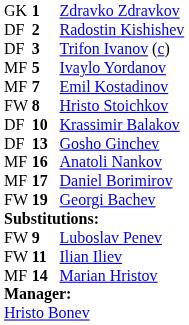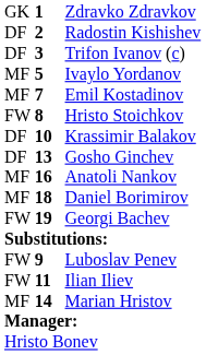 <table style="font-size: 90%" cellspacing="0" cellpadding="0" align="center">
 <tr>
 <th width="25"></th>
 <th width="25"></th>
 </tr>
 <tr>
 <td>GK</td>
 <td><strong>1</strong></td>
 <td><a href='#'>Zdravko Zdravkov</a></td>
 </tr>
 <tr>
 <td>DF</td>
 <td><strong>2</strong></td>
 <td><a href='#'>Radostin Kishishev</a></td>
 </tr>
 <tr>
 <td>DF</td>
 <td><strong>3</strong></td>
 <td><a href='#'>Trifon Ivanov</a> (<a href='#'>c</a>)</td>
 </tr>
 <tr>
 <td>MF</td>
 <td><strong>5</strong></td>
 <td><a href='#'>Ivaylo Yordanov</a></td>
 </tr>
 <tr>
 <td>MF</td>
 <td><strong>7</strong></td>
 <td><a href='#'>Emil Kostadinov</a></td>
 </tr>
 <tr>
 <td>FW</td>
 <td><strong>8</strong></td>
 <td><a href='#'>Hristo Stoichkov</a></td>
 <td></td>
 <td></td>
 </tr>
 <tr>
 <td>DF</td>
 <td><strong>10</strong></td>
 <td><a href='#'>Krassimir Balakov</a></td>
 <td></td>
 <td></td>
 </tr>
 <tr>
 <td>DF</td>
 <td><strong>13</strong></td>
 <td><a href='#'>Gosho Ginchev</a></td>
 </tr>
 <tr>
 <td>MF</td>
 <td><strong>16</strong></td>
 <td><a href='#'>Anatoli Nankov</a></td>
 <td></td>
 <td></td>
 </tr>
 <tr>
 <td>MF</td>
-<td><strong>17</strong></td>
+<td><strong>18</strong></td>
 <td><a href='#'>Daniel Borimirov</a></td>
 </tr>
 <tr>
 <td>FW</td>
 <td><strong>19</strong></td>
 <td><a href='#'>Georgi Bachev</a></td>
 <td></td>
 </tr>
 <tr>
 <td colspan=3><strong>Substitutions:</strong></td>
 </tr>
 <tr>
 <td>FW</td>
 <td><strong>9</strong></td>
 <td><a href='#'>Luboslav Penev</a></td>
 <td></td>
 <td></td>
 </tr>
 <tr>
 <td>FW</td>
 <td><strong>11</strong></td>
 <td><a href='#'>Ilian Iliev</a></td>
 <td></td>
 <td></td>
 </tr>
 <tr>
 <td>MF</td>
 <td><strong>14</strong></td>
 <td><a href='#'>Marian Hristov</a></td>
 <td></td>
 <td></td>
 </tr>
 <tr>
 <td colspan=3><strong>Manager:</strong></td>
 </tr>
 <tr>
 <td colspan="4"><a href='#'>Hristo Bonev</a></td>
 </tr>
 </table>
